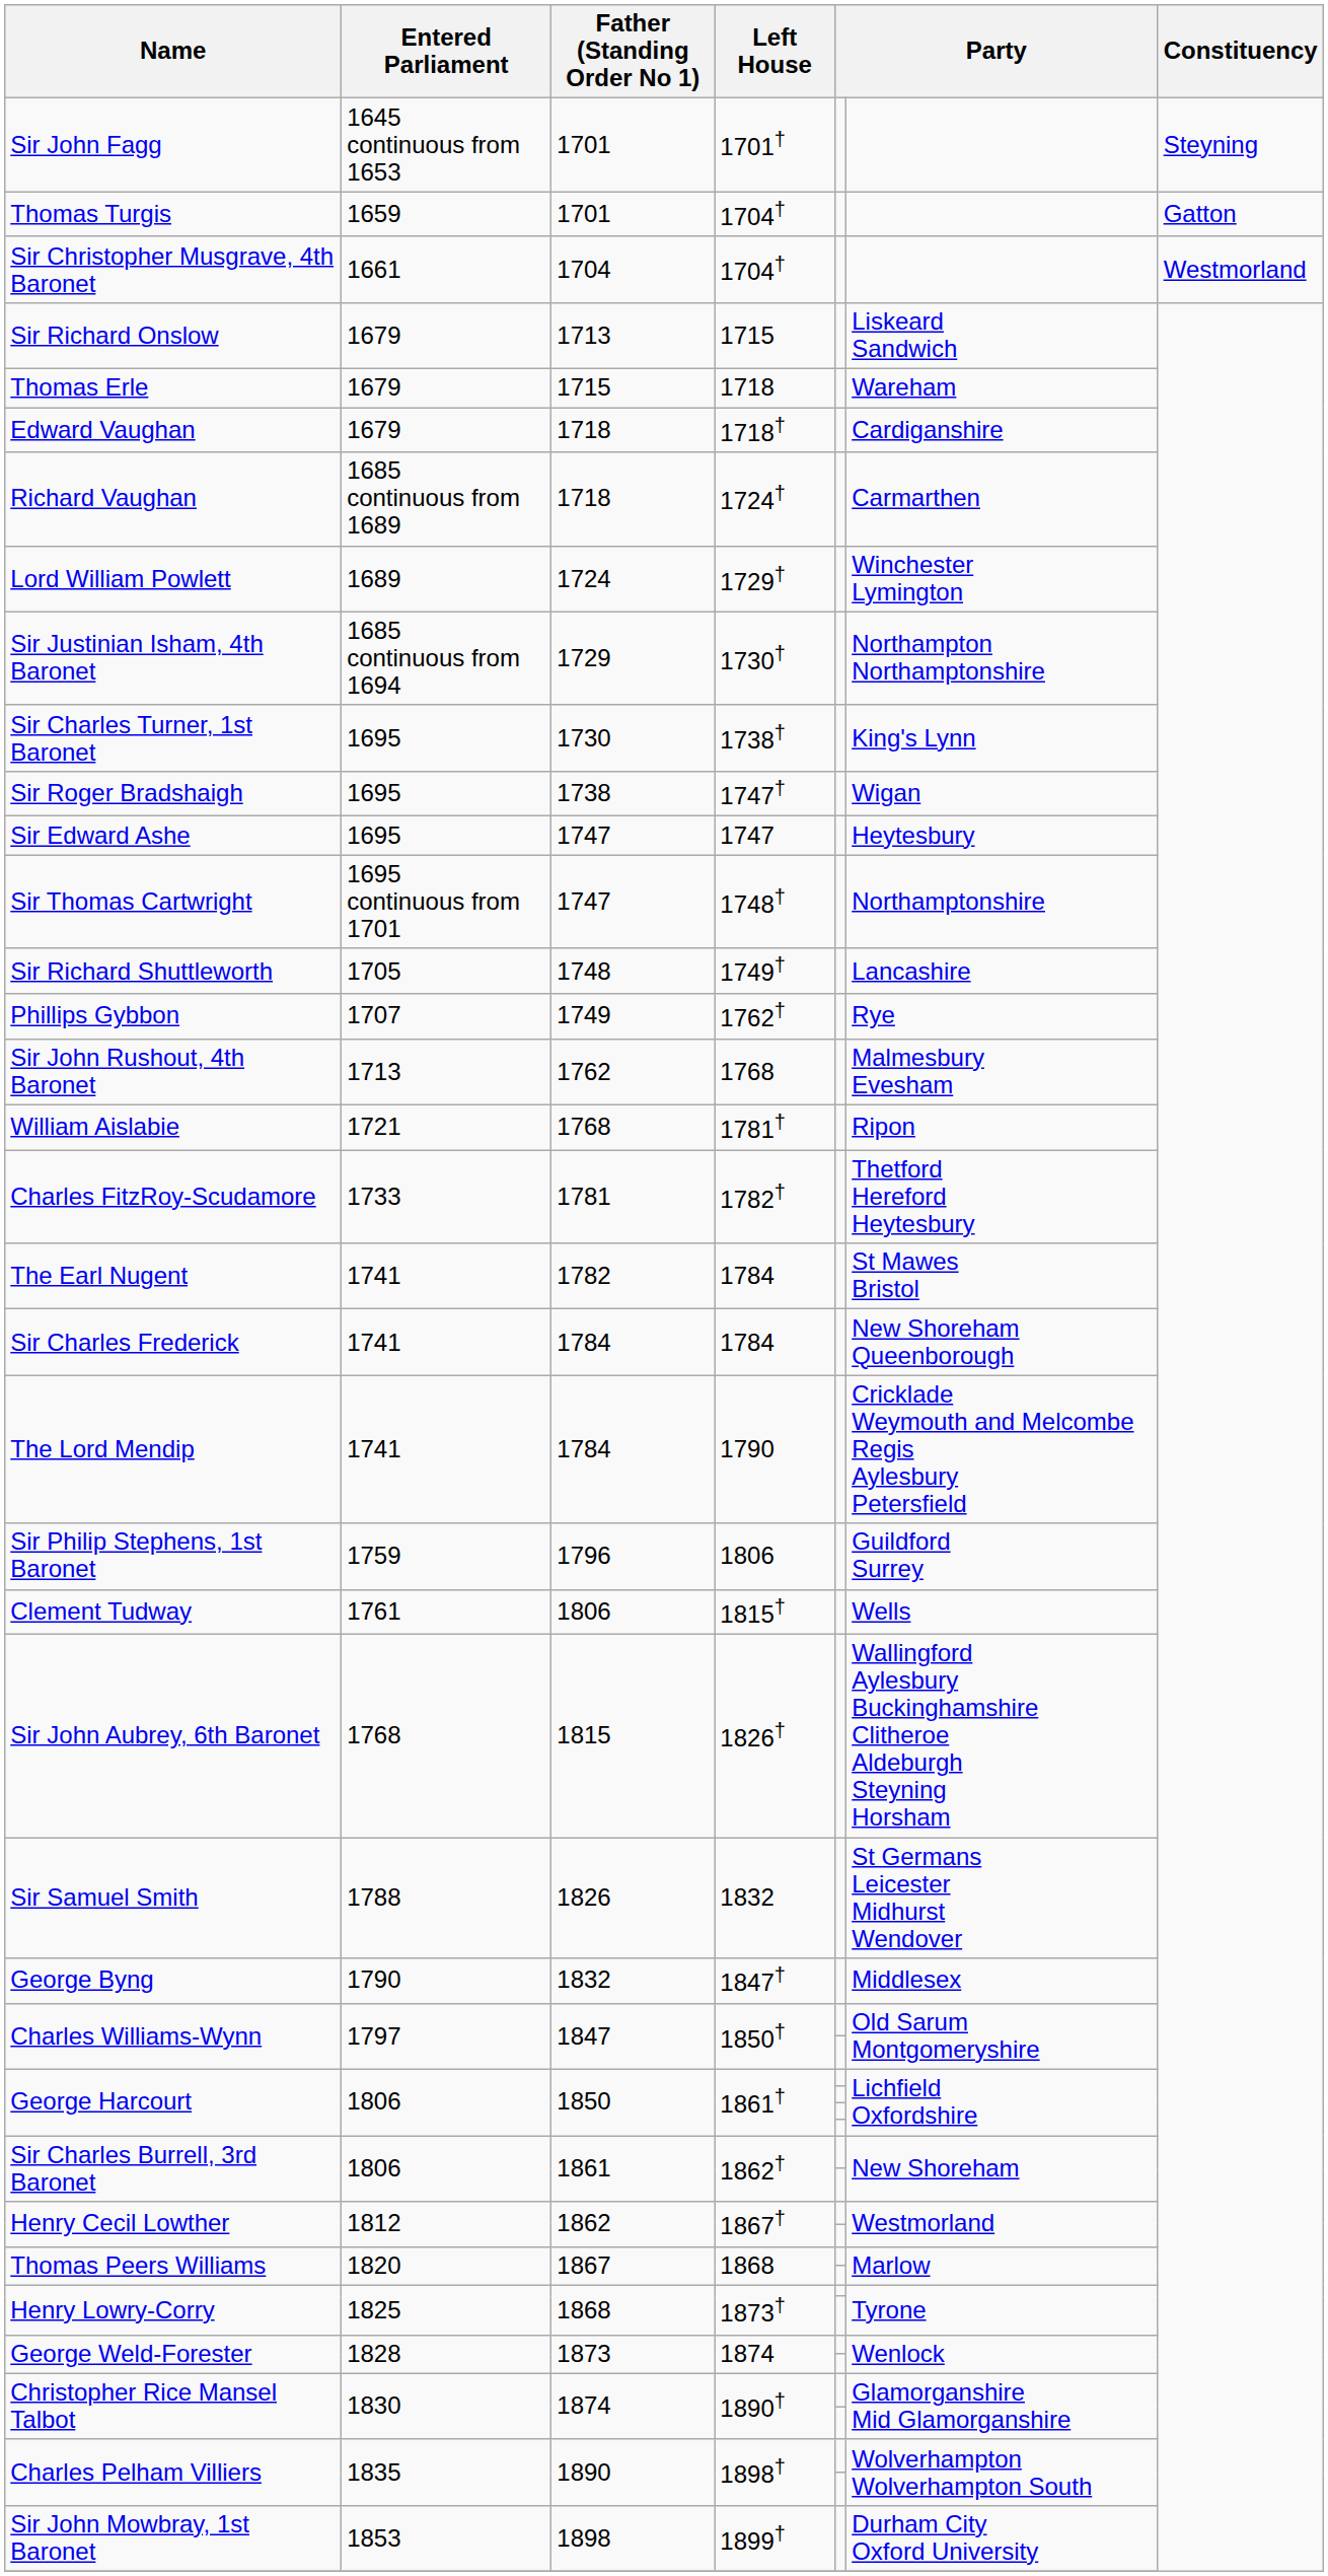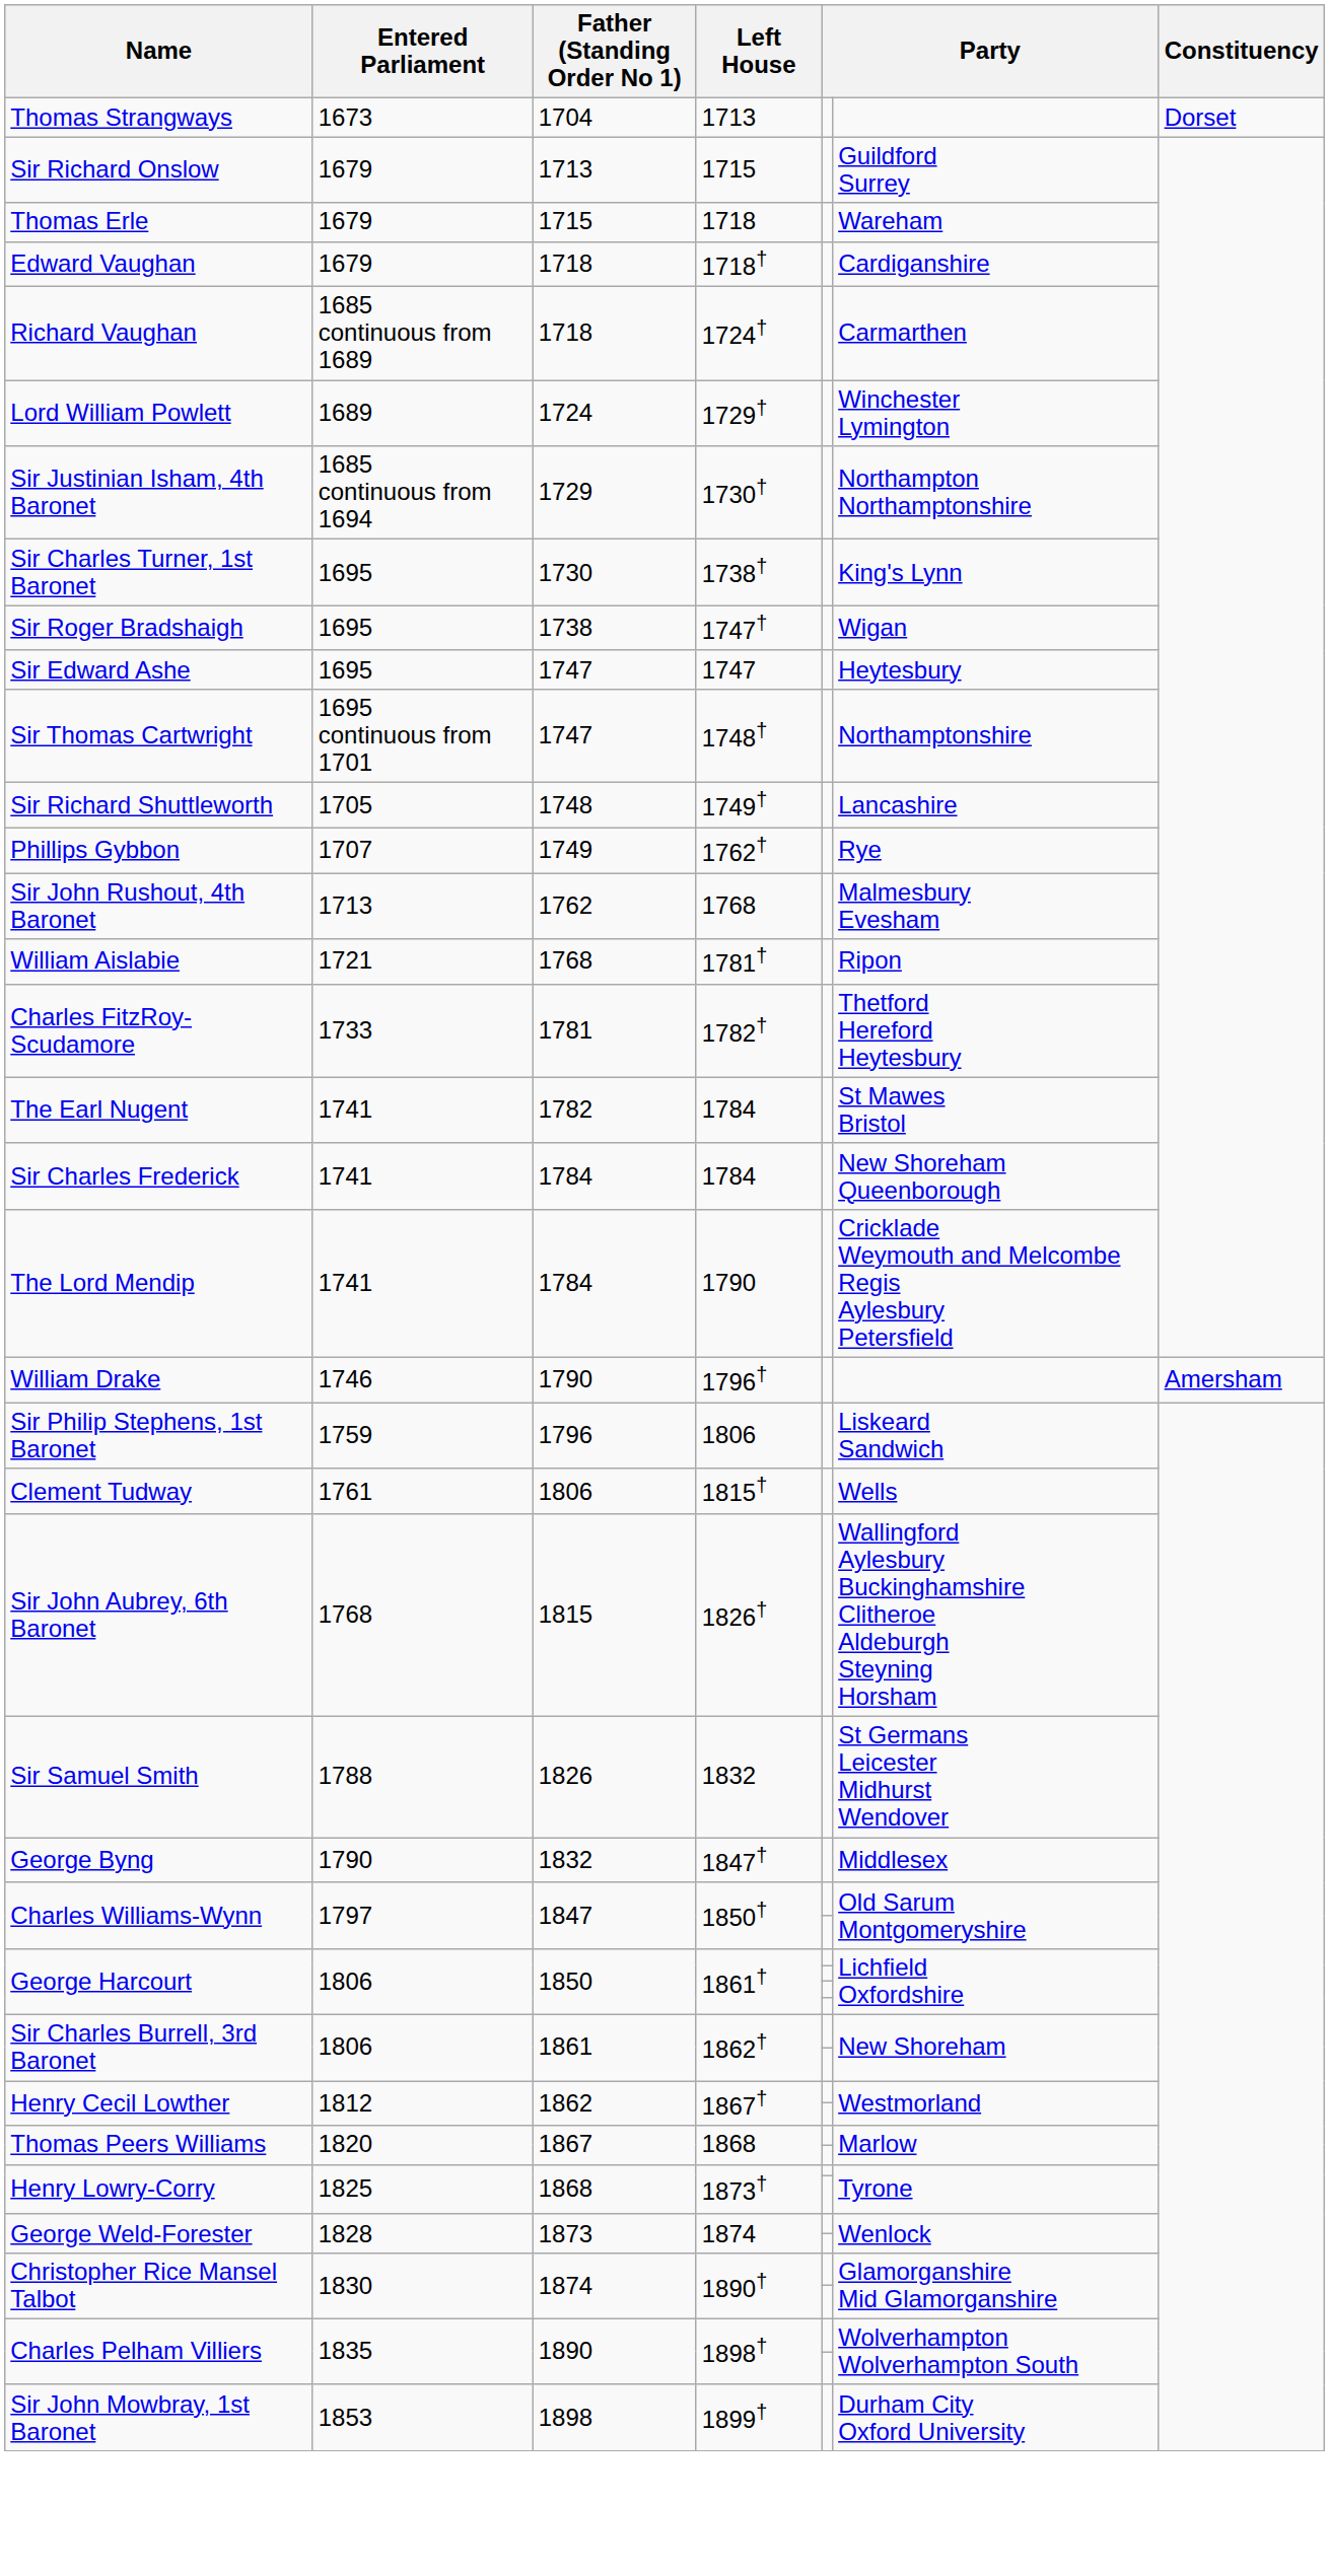 <table class="wikitable">
 <tr>
 <th>Name</th>
 <th>Entered Parliament</th>
 <th width=100pt>Father (Standing Order No 1)</th>
 <th>Left House</th>
 <th colspan=2>Party</th>
 <th>Constituency</th>
 </tr>
 <tr>
-<td><a href='#'>Sir John Fagg</a></td>
-<td>1645<br>continuous from 1653</td>
-<td>1701</td>
-<td>1701<sup>†</sup></td>
+<td><a href='#'>Thomas Strangways</a></td>
+<td>1673</td>
+<td>1704</td>
+<td>1713</td>
 <td></td>
 <td></td>
-<td><a href='#'>Steyning</a></td>
-</tr>
-<tr>
-<td><a href='#'>Thomas Turgis</a></td>
-<td>1659</td>
-<td>1701</td>
-<td>1704<sup>†</sup></td>
-<td></td>
-<td></td>
-<td><a href='#'>Gatton</a></td>
-</tr>
-<tr>
-<td><a href='#'>Sir Christopher Musgrave, 4th Baronet</a></td>
-<td>1661</td>
-<td>1704</td>
-<td>1704<sup>†</sup></td>
-<td></td>
-<td></td>
-<td><a href='#'>Westmorland</a></td>
+<td><a href='#'>Dorset</a></td>
 </tr>
 <tr>
 <td><a href='#'>Sir Richard Onslow</a></td>
 <td>1679</td>
 <td>1713</td>
 <td>1715</td>
 <td></td>
-<td><a href='#'>Liskeard</a>  <br><a href='#'>Sandwich</a> </td>
+<td><a href='#'>Guildford</a>  <br> <a href='#'>Surrey</a> </td>
 </tr>
 <tr>
 <td><a href='#'>Thomas Erle</a></td>
 <td>1679</td>
 <td>1715</td>
 <td>1718</td>
 <td></td>
 <td><a href='#'>Wareham</a></td>
 </tr>
 <tr>
 <td><a href='#'>Edward Vaughan</a></td>
 <td>1679</td>
 <td>1718</td>
 <td>1718<sup>†</sup></td>
 <td></td>
 <td><a href='#'>Cardiganshire</a></td>
 </tr>
 <tr>
 <td><a href='#'>Richard Vaughan</a></td>
 <td>1685<br>continuous from 1689</td>
 <td>1718</td>
 <td>1724<sup>†</sup></td>
 <td></td>
 <td><a href='#'>Carmarthen</a></td>
 </tr>
 <tr>
 <td><a href='#'>Lord William Powlett</a></td>
 <td>1689</td>
 <td>1724</td>
 <td>1729<sup>†</sup></td>
 <td></td>
 <td><a href='#'>Winchester</a>  <br><a href='#'>Lymington</a> </td>
 </tr>
 <tr>
 <td><a href='#'>Sir Justinian Isham, 4th Baronet</a></td>
 <td>1685 <br>continuous from 1694</td>
 <td>1729</td>
 <td>1730<sup>†</sup></td>
 <td></td>
 <td><a href='#'>Northampton</a>  <br><a href='#'>Northamptonshire</a> </td>
 </tr>
 <tr>
 <td><a href='#'>Sir Charles Turner, 1st Baronet</a></td>
 <td>1695</td>
 <td>1730</td>
 <td>1738<sup>†</sup></td>
 <td></td>
 <td><a href='#'>King's Lynn</a></td>
 </tr>
 <tr>
 <td><a href='#'>Sir Roger Bradshaigh</a></td>
 <td>1695</td>
 <td>1738</td>
 <td>1747<sup>†</sup></td>
 <td></td>
 <td><a href='#'>Wigan</a></td>
 </tr>
 <tr>
 <td><a href='#'>Sir Edward Ashe</a></td>
 <td>1695</td>
 <td>1747</td>
 <td>1747</td>
 <td></td>
 <td><a href='#'>Heytesbury</a></td>
 </tr>
 <tr>
 <td><a href='#'>Sir Thomas Cartwright</a></td>
 <td>1695<br>continuous from 1701</td>
 <td>1747</td>
 <td>1748<sup>†</sup></td>
 <td></td>
 <td><a href='#'>Northamptonshire</a></td>
 </tr>
 <tr>
 <td><a href='#'>Sir Richard Shuttleworth</a></td>
 <td>1705</td>
 <td>1748</td>
 <td>1749<sup>†</sup></td>
 <td></td>
 <td><a href='#'>Lancashire</a></td>
 </tr>
 <tr>
 <td><a href='#'>Phillips Gybbon</a></td>
 <td>1707</td>
 <td>1749</td>
 <td>1762<sup>†</sup></td>
 <td></td>
 <td><a href='#'>Rye</a></td>
 </tr>
 <tr>
 <td><a href='#'>Sir John Rushout, 4th Baronet</a></td>
 <td>1713</td>
 <td>1762</td>
 <td>1768</td>
 <td></td>
 <td><a href='#'>Malmesbury</a>  <br> <a href='#'>Evesham</a> </td>
 </tr>
 <tr>
 <td><a href='#'>William Aislabie</a></td>
 <td>1721</td>
 <td>1768</td>
 <td>1781<sup>†</sup></td>
 <td></td>
 <td><a href='#'>Ripon</a></td>
 </tr>
 <tr>
 <td><a href='#'>Charles FitzRoy-Scudamore</a></td>
 <td>1733</td>
 <td>1781</td>
 <td>1782<sup>†</sup></td>
 <td></td>
 <td><a href='#'>Thetford</a>  <br> <a href='#'>Hereford</a>  <br><a href='#'>Heytesbury</a> </td>
 </tr>
 <tr>
 <td><a href='#'>The Earl Nugent</a></td>
 <td>1741</td>
 <td>1782</td>
 <td>1784</td>
 <td></td>
 <td><a href='#'>St Mawes</a>  <br> <a href='#'>Bristol</a> </td>
 </tr>
 <tr>
 <td><a href='#'>Sir Charles Frederick</a></td>
 <td>1741</td>
 <td>1784</td>
 <td>1784</td>
 <td></td>
 <td><a href='#'>New Shoreham</a>  <br><a href='#'>Queenborough</a> </td>
 </tr>
 <tr>
 <td><a href='#'>The Lord Mendip</a></td>
 <td>1741</td>
 <td>1784</td>
 <td>1790</td>
 <td></td>
 <td><a href='#'>Cricklade</a>  <br><a href='#'>Weymouth and Melcombe Regis</a>  <br><a href='#'>Aylesbury</a>  <br><a href='#'>Petersfield</a> </td>
 </tr>
 <tr>
+<td><a href='#'>William Drake</a></td>
+<td>1746</td>
+<td>1790</td>
+<td>1796<sup>†</sup></td>
+<td></td>
+<td></td>
+<td><a href='#'>Amersham</a></td>
+</tr>
+<tr>
 <td><a href='#'>Sir Philip Stephens, 1st Baronet</a></td>
 <td>1759</td>
 <td>1796</td>
 <td>1806</td>
 <td></td>
-<td><a href='#'>Guildford</a>  <br> <a href='#'>Surrey</a> </td>
+<td><a href='#'>Liskeard</a>  <br><a href='#'>Sandwich</a> </td>
 </tr>
 <tr>
 <td><a href='#'>Clement Tudway</a></td>
 <td>1761</td>
 <td>1806</td>
 <td>1815<sup>†</sup></td>
 <td></td>
 <td><a href='#'>Wells</a></td>
 </tr>
 <tr>
 <td><a href='#'>Sir John Aubrey, 6th Baronet</a></td>
 <td>1768</td>
 <td>1815</td>
 <td>1826<sup>†</sup></td>
 <td></td>
 <td><a href='#'>Wallingford</a>  <br><a href='#'>Aylesbury</a>  <br><a href='#'>Buckinghamshire</a>  <br><a href='#'>Clitheroe</a>  <br><a href='#'>Aldeburgh</a>  <br><a href='#'>Steyning</a>  <br> <a href='#'>Horsham</a> </td>
 </tr>
 <tr>
 <td><a href='#'>Sir Samuel Smith</a></td>
 <td>1788</td>
 <td>1826</td>
 <td>1832</td>
 <td></td>
 <td><a href='#'>St Germans</a>  <br><a href='#'>Leicester</a>  <br><a href='#'>Midhurst</a>  <br><a href='#'>Wendover</a> </td>
 </tr>
 <tr>
 <td><a href='#'>George Byng</a></td>
 <td>1790</td>
 <td>1832</td>
 <td>1847<sup>†</sup></td>
 <td></td>
 <td><a href='#'>Middlesex</a></td>
 </tr>
 <tr>
 <td rowspan=2><a href='#'>Charles Williams-Wynn</a></td>
 <td rowspan=2>1797</td>
 <td rowspan=2>1847</td>
 <td rowspan=2>1850<sup>†</sup></td>
 <td> </td>
 <td rowspan=2><a href='#'>Old Sarum</a>  <br><a href='#'>Montgomeryshire</a> </td>
 </tr>
 <tr>
 <td> </td>
 </tr>
 <tr>
 <td rowspan=4><a href='#'>George Harcourt</a></td>
 <td rowspan=4>1806</td>
 <td rowspan=4>1850</td>
 <td rowspan=4>1861<sup>†</sup></td>
 <td> </td>
 <td rowspan=4><a href='#'>Lichfield</a>  <br><a href='#'>Oxfordshire</a> </td>
 </tr>
 <tr>
 <td> </td>
 </tr>
 <tr>
 <td> </td>
 </tr>
 <tr>
 <td> </td>
 </tr>
 <tr>
 <td rowspan=2><a href='#'>Sir Charles Burrell, 3rd Baronet</a></td>
 <td rowspan=2>1806</td>
 <td rowspan=2>1861</td>
 <td rowspan=2>1862<sup>†</sup></td>
 <td> </td>
 <td rowspan=2><a href='#'>New Shoreham</a></td>
 </tr>
 <tr>
 <td> </td>
 </tr>
 <tr>
 <td rowspan=2><a href='#'>Henry Cecil Lowther</a></td>
 <td rowspan=2>1812</td>
 <td rowspan=2>1862</td>
 <td rowspan=2>1867<sup>†</sup></td>
 <td> </td>
 <td rowspan=2><a href='#'>Westmorland</a></td>
 </tr>
 <tr>
 <td> </td>
 </tr>
 <tr>
 <td rowspan=2><a href='#'>Thomas Peers Williams</a></td>
 <td rowspan=2>1820</td>
 <td rowspan=2>1867</td>
 <td rowspan=2>1868</td>
 <td> </td>
 <td rowspan=2><a href='#'>Marlow</a></td>
 </tr>
 <tr>
 <td> </td>
 </tr>
 <tr>
 <td rowspan=2><a href='#'>Henry Lowry-Corry</a></td>
 <td rowspan=2>1825</td>
 <td rowspan=2>1868</td>
 <td rowspan=2>1873<sup>†</sup></td>
 <td> </td>
 <td rowspan=2><a href='#'>Tyrone</a></td>
 </tr>
 <tr>
 <td><br></td>
 </tr>
 <tr>
 <td rowspan=2><a href='#'>George Weld-Forester</a></td>
 <td rowspan=2>1828</td>
 <td rowspan=2>1873</td>
 <td rowspan=2>1874</td>
 <td> </td>
 <td rowspan=2><a href='#'>Wenlock</a></td>
 </tr>
 <tr>
 <td> </td>
 </tr>
 <tr>
 <td rowspan=2><a href='#'>Christopher Rice Mansel Talbot</a></td>
 <td rowspan=2>1830</td>
 <td rowspan=2>1874</td>
 <td rowspan=2>1890<sup>†</sup></td>
 <td> </td>
 <td rowspan=2><a href='#'>Glamorganshire</a>  <br><a href='#'>Mid Glamorganshire</a> </td>
 </tr>
 <tr>
 <td> </td>
 </tr>
 <tr>
 <td rowspan=2><a href='#'>Charles Pelham Villiers</a></td>
 <td rowspan=2>1835</td>
 <td rowspan=2>1890</td>
 <td rowspan=2>1898<sup>†</sup></td>
 <td> </td>
 <td rowspan=2><a href='#'>Wolverhampton</a>  <br><a href='#'>Wolverhampton South</a> </td>
 </tr>
 <tr>
 <td> </td>
 </tr>
 <tr>
 <td><a href='#'>Sir John Mowbray, 1st Baronet</a></td>
 <td>1853</td>
 <td>1898</td>
 <td>1899<sup>†</sup></td>
 <td></td>
 <td><a href='#'>Durham City</a>  <br><a href='#'>Oxford University</a> </td>
 </tr>
 <tr>
 </tr>
 </table>
